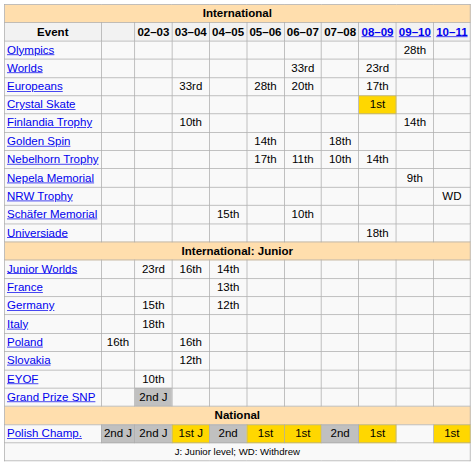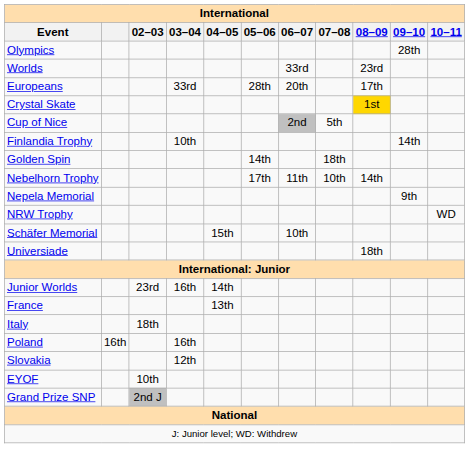 <table class="wikitable" style="text-align:center">
 <tr>
 <th style="background-color: #ffdead; " colspan=11 align=center>International</th>
 </tr>
 <tr>
 <th>Event</th>
 <th></th>
 <th>02–03</th>
 <th>03–04</th>
 <th>04–05</th>
 <th>05–06</th>
 <th>06–07</th>
 <th>07–08</th>
 <th><a href='#'>08–09</a></th>
 <th><a href='#'>09–10</a></th>
 <th><a href='#'>10–11</a></th>
 </tr>
 <tr>
 <td align=left><a href='#'>Olympics</a></td>
 <td></td>
 <td></td>
 <td></td>
 <td></td>
 <td></td>
 <td></td>
 <td></td>
 <td></td>
 <td>28th</td>
 <td></td>
 </tr>
 <tr>
 <td align=left><a href='#'>Worlds</a></td>
 <td></td>
 <td></td>
 <td></td>
 <td></td>
 <td></td>
 <td>33rd</td>
 <td></td>
 <td>23rd</td>
 <td></td>
 <td></td>
 </tr>
 <tr>
 <td align=left><a href='#'>Europeans</a></td>
 <td></td>
 <td></td>
 <td>33rd</td>
 <td></td>
 <td>28th</td>
 <td>20th</td>
 <td></td>
 <td>17th</td>
 <td></td>
 <td></td>
 </tr>
 <tr>
 <td align=left><a href='#'>Crystal Skate</a></td>
 <td></td>
 <td></td>
 <td></td>
 <td></td>
 <td></td>
 <td></td>
 <td></td>
 <td bgcolor=gold>1st</td>
+<td></td>
+<td></td>
+</tr>
+<tr>
+<td align=left><a href='#'>Cup of Nice</a></td>
+<td></td>
+<td></td>
+<td></td>
+<td></td>
+<td></td>
+<td bgcolor=silver>2nd</td>
+<td>5th</td>
+<td></td>
 <td></td>
 <td></td>
 </tr>
 <tr>
 <td align=left><a href='#'>Finlandia Trophy</a></td>
 <td></td>
 <td></td>
 <td>10th</td>
 <td></td>
 <td></td>
 <td></td>
 <td></td>
 <td></td>
 <td>14th</td>
 <td></td>
 </tr>
 <tr>
 <td align=left><a href='#'>Golden Spin</a></td>
 <td></td>
 <td></td>
 <td></td>
 <td></td>
 <td>14th</td>
 <td></td>
 <td>18th</td>
 <td></td>
 <td></td>
 <td></td>
 </tr>
 <tr>
 <td align=left><a href='#'>Nebelhorn Trophy</a></td>
 <td></td>
 <td></td>
 <td></td>
 <td></td>
 <td>17th</td>
 <td>11th</td>
 <td>10th</td>
 <td>14th</td>
 <td></td>
 <td></td>
 </tr>
 <tr>
 <td align=left><a href='#'>Nepela Memorial</a></td>
 <td></td>
 <td></td>
 <td></td>
 <td></td>
 <td></td>
 <td></td>
 <td></td>
 <td></td>
 <td>9th</td>
 <td></td>
 </tr>
 <tr>
 <td align=left><a href='#'>NRW Trophy</a></td>
 <td></td>
 <td></td>
 <td></td>
 <td></td>
 <td></td>
 <td></td>
 <td></td>
 <td></td>
 <td></td>
 <td>WD</td>
 </tr>
 <tr>
 <td align=left><a href='#'>Schäfer Memorial</a></td>
 <td></td>
 <td></td>
 <td></td>
 <td>15th</td>
 <td></td>
 <td>10th</td>
 <td></td>
 <td></td>
 <td></td>
 <td></td>
 </tr>
 <tr>
 <td align=left><a href='#'>Universiade</a></td>
 <td></td>
 <td></td>
 <td></td>
 <td></td>
 <td></td>
 <td></td>
 <td></td>
 <td>18th</td>
 <td></td>
 <td></td>
 </tr>
 <tr>
 <th style="background-color: #ffdead; " colspan=11 align=center>International: Junior</th>
 </tr>
 <tr>
 <td align=left><a href='#'>Junior Worlds</a></td>
 <td></td>
 <td>23rd</td>
 <td>16th</td>
 <td>14th</td>
 <td></td>
 <td></td>
 <td></td>
 <td></td>
 <td></td>
 <td></td>
 </tr>
 <tr>
 <td align=left> <a href='#'>France</a></td>
 <td></td>
 <td></td>
 <td></td>
 <td>13th</td>
 <td></td>
 <td></td>
 <td></td>
 <td></td>
 <td></td>
 <td></td>
 </tr>
 <tr>
-<td align=left> <a href='#'>Germany</a></td>
-<td></td>
-<td>15th</td>
-<td></td>
-<td>12th</td>
-<td></td>
-<td></td>
-<td></td>
-<td></td>
-<td></td>
-<td></td>
-</tr>
-<tr>
 <td align=left> <a href='#'>Italy</a></td>
 <td></td>
 <td>18th</td>
 <td></td>
 <td></td>
 <td></td>
 <td></td>
 <td></td>
 <td></td>
 <td></td>
 <td></td>
 </tr>
 <tr>
 <td align=left> <a href='#'>Poland</a></td>
 <td>16th</td>
 <td></td>
 <td>16th</td>
 <td></td>
 <td></td>
 <td></td>
 <td></td>
 <td></td>
 <td></td>
 <td></td>
 </tr>
 <tr>
 <td align=left> <a href='#'>Slovakia</a></td>
 <td></td>
 <td></td>
 <td>12th</td>
 <td></td>
 <td></td>
 <td></td>
 <td></td>
 <td></td>
 <td></td>
 <td></td>
 </tr>
 <tr>
 <td align=left><a href='#'>EYOF</a></td>
 <td></td>
 <td>10th</td>
 <td></td>
 <td></td>
 <td></td>
 <td></td>
 <td></td>
 <td></td>
 <td></td>
 <td></td>
 </tr>
 <tr>
 <td align=left><a href='#'>Grand Prize SNP</a></td>
 <td></td>
 <td bgcolor=silver>2nd J</td>
 <td></td>
 <td></td>
 <td></td>
 <td></td>
 <td></td>
 <td></td>
 <td></td>
 <td></td>
 </tr>
 <tr>
 <th style="background-color: #ffdead; " colspan=11 align=center>National</th>
 </tr>
 <tr>
-<td align=left><a href='#'>Polish Champ.</a></td>
-<td bgcolor=silver>2nd J</td>
-<td bgcolor=silver>2nd J</td>
-<td bgcolor=gold>1st J</td>
-<td bgcolor=silver>2nd</td>
-<td bgcolor=gold>1st</td>
-<td bgcolor=gold>1st</td>
-<td bgcolor=silver>2nd</td>
-<td bgcolor=gold>1st</td>
-<td></td>
-<td bgcolor=gold>1st</td>
-</tr>
-<tr>
 <td colspan=11 align=center><small> J: Junior level; WD: Withdrew </small></td>
 </tr>
 </table>
